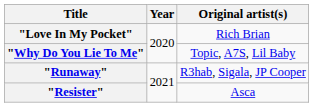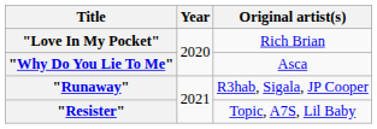 <table class="wikitable plainrowheaders" style="text-align:center;">
 <tr>
 <th scope="col">Title</th>
 <th scope="col">Year</th>
 <th scope="col">Original artist(s)</th>
 </tr>
 <tr>
 <th scope="row">"Love In My Pocket"</th>
 <td rowspan="2">2020</td>
 <td><a href='#'>Rich Brian</a></td>
 </tr>
 <tr>
 <th scope="row">"<a href='#'>Why Do You Lie To Me</a>"</th>
-<td><a href='#'>Topic</a>, <a href='#'>A7S</a>, <a href='#'>Lil Baby</a></td>
+<td><a href='#'>Asca</a></td>
 </tr>
 <tr>
 <th scope="row">"<a href='#'>Runaway</a>"</th>
 <td rowspan="2">2021</td>
 <td><a href='#'>R3hab</a>, <a href='#'>Sigala</a>, <a href='#'>JP Cooper</a></td>
 </tr>
 <tr>
 <th scope="row">"<a href='#'>Resister</a>"</th>
-<td><a href='#'>Asca</a></td>
+<td><a href='#'>Topic</a>, <a href='#'>A7S</a>, <a href='#'>Lil Baby</a></td>
 </tr>
 </table>
